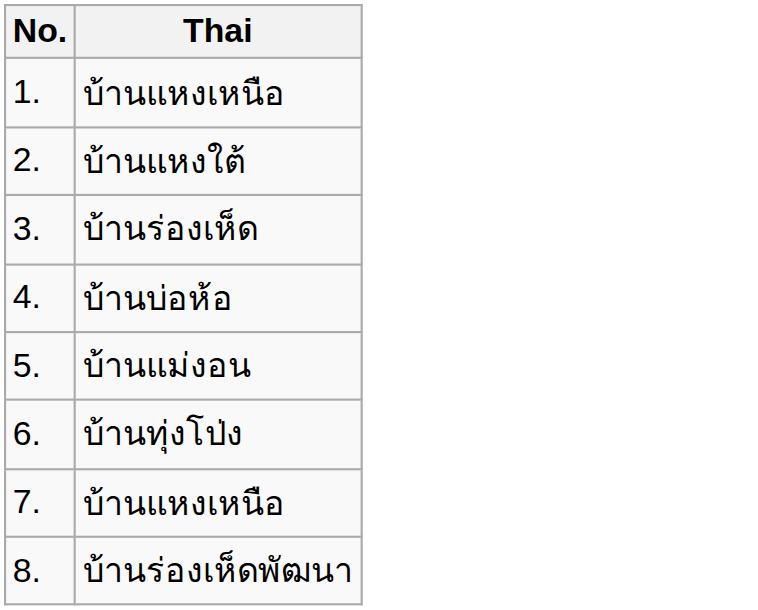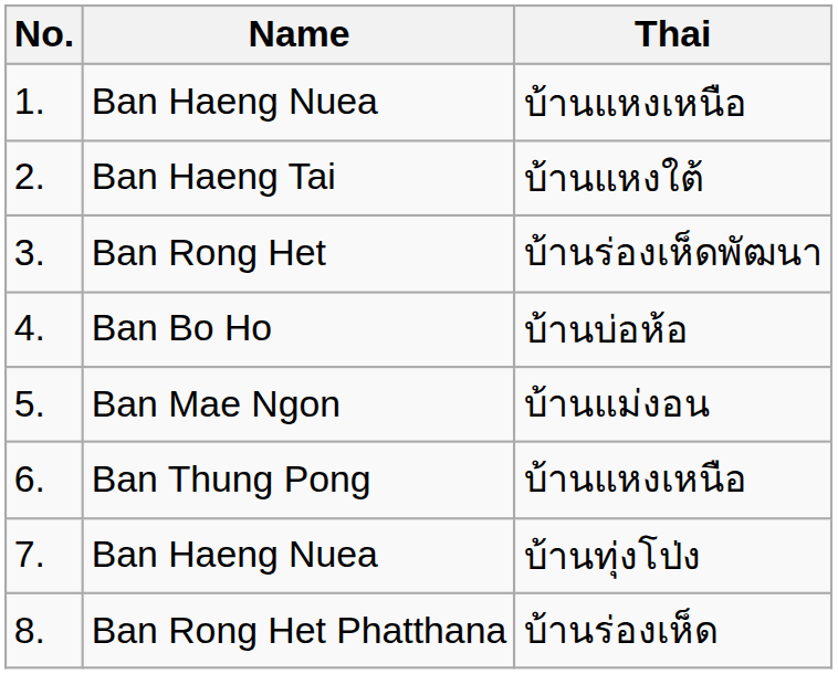 <table class="wikitable sortable">
 <tr>
 <th>No.</th>
+<th>Name</th>
 <th>Thai</th>
 </tr>
 <tr>
 <td>1.</td>
+<td>Ban Haeng Nuea</td>
 <td>บ้านแหงเหนือ</td>
 </tr>
 <tr>
 <td>2.</td>
+<td>Ban Haeng Tai</td>
 <td>บ้านแหงใต้</td>
 </tr>
 <tr>
 <td>3.</td>
-<td>บ้านร่องเห็ด</td>
+<td>Ban Rong Het</td>
+<td>บ้านร่องเห็ดพัฒนา</td>
 </tr>
 <tr>
 <td>4.</td>
+<td>Ban Bo Ho</td>
 <td>บ้านบ่อห้อ</td>
 </tr>
 <tr>
 <td>5.</td>
+<td>Ban Mae Ngon</td>
 <td>บ้านแม่งอน</td>
 </tr>
 <tr>
 <td>6.</td>
+<td>Ban Thung Pong</td>
+<td>บ้านแหงเหนือ</td>
+</tr>
+<tr>
+<td>7.</td>
+<td>Ban Haeng Nuea</td>
 <td>บ้านทุ่งโป่ง</td>
 </tr>
 <tr>
-<td>7.</td>
-<td>บ้านแหงเหนือ</td>
-</tr>
-<tr>
 <td>8.</td>
-<td>บ้านร่องเห็ดพัฒนา</td>
+<td>Ban Rong Het Phatthana</td>
+<td>บ้านร่องเห็ด</td>
 </tr>
 </table>
